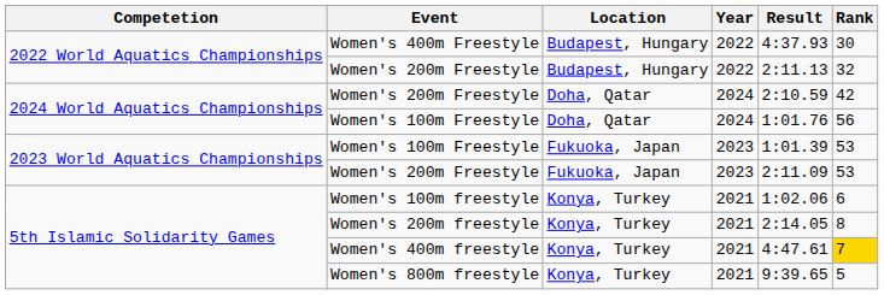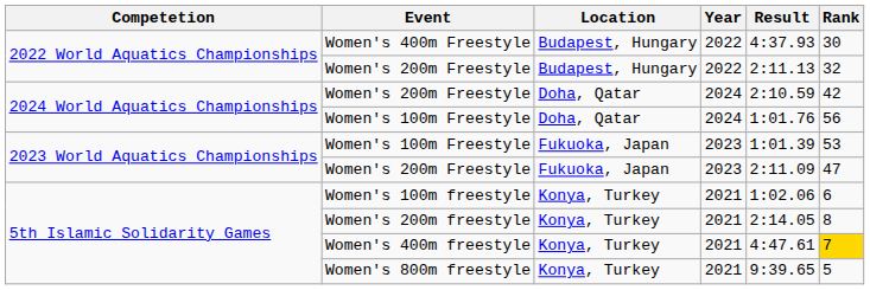 <table class="wikitable sortable">
 <tr>
 <th>Competetion</th>
 <th><strong>Event</strong></th>
 <th><strong>Location</strong></th>
 <th><strong>Year</strong></th>
 <th><strong>Result</strong></th>
 <th><strong>Rank</strong></th>
 </tr>
 <tr>
 <td rowspan="2"><a href='#'>2022 World Aquatics Championships</a></td>
 <td>Women's 400m Freestyle</td>
 <td><a href='#'>Budapest</a>, Hungary</td>
 <td>2022</td>
 <td>4:37.93</td>
 <td>30</td>
 </tr>
 <tr>
 <td>Women's 200m Freestyle</td>
 <td><a href='#'>Budapest</a>, Hungary</td>
 <td>2022</td>
 <td>2:11.13</td>
 <td>32</td>
 </tr>
 <tr>
 <td rowspan="2"><a href='#'>2024 World Aquatics Championships</a></td>
 <td>Women's 200m Freestyle</td>
 <td><a href='#'>Doha</a>, Qatar</td>
 <td>2024</td>
 <td>2:10.59</td>
 <td>42</td>
 </tr>
 <tr>
 <td>Women's 100m Freestyle</td>
 <td><a href='#'>Doha</a>, Qatar</td>
 <td>2024</td>
 <td>1:01.76</td>
 <td>56</td>
 </tr>
 <tr>
 <td rowspan="2"><a href='#'>2023 World Aquatics Championships</a></td>
 <td>Women's 100m Freestyle</td>
 <td><a href='#'>Fukuoka</a>, Japan</td>
 <td>2023</td>
 <td>1:01.39</td>
 <td>53</td>
 </tr>
 <tr>
 <td>Women's 200m Freestyle</td>
 <td><a href='#'>Fukuoka</a>, Japan</td>
 <td>2023</td>
 <td>2:11.09</td>
-<td>53</td>
+<td>47</td>
 </tr>
 <tr>
 <td rowspan="4"><a href='#'>5th Islamic Solidarity Games</a></td>
 <td>Women's 100m freestyle</td>
 <td><a href='#'>Konya</a>, Turkey</td>
 <td>2021</td>
 <td>1:02.06</td>
 <td>6</td>
 </tr>
 <tr>
 <td>Women's 200m freestyle</td>
 <td><a href='#'>Konya</a>, Turkey</td>
 <td>2021</td>
 <td>2:14.05</td>
 <td>8</td>
 </tr>
 <tr>
 <td>Women's 400m freestyle</td>
 <td><a href='#'>Konya</a>, Turkey</td>
 <td>2021</td>
 <td>4:47.61</td>
 <td style="background: gold;">7</td>
 </tr>
 <tr>
 <td>Women's 800m freestyle</td>
 <td><a href='#'>Konya</a>, Turkey</td>
 <td>2021</td>
 <td>9:39.65</td>
 <td>5</td>
 </tr>
 </table>
